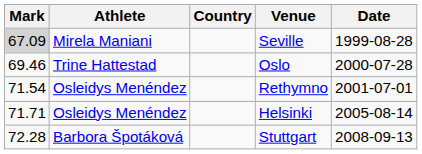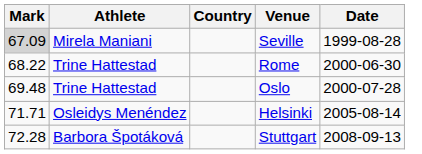 <table class="wikitable" border="1">
 <tr>
 <th>Mark</th>
 <th>Athlete</th>
 <th>Country</th>
 <th>Venue</th>
 <th>Date</th>
 </tr>
 <tr>
 <td style="background: lightgrey;">67.09</td>
 <td><a href='#'>Mirela Maniani</a></td>
 <td></td>
 <td><a href='#'>Seville</a></td>
 <td>1999-08-28</td>
 </tr>
 <tr>
-<td>69.46</td>
+<td>68.22</td>
+<td><a href='#'>Trine Hattestad</a></td>
+<td></td>
+<td><a href='#'>Rome</a></td>
+<td>2000-06-30</td>
+</tr>
+<tr>
+<td>69.48</td>
 <td><a href='#'>Trine Hattestad</a></td>
 <td></td>
 <td><a href='#'>Oslo</a></td>
 <td>2000-07-28</td>
-</tr>
-<tr>
-<td>71.54</td>
-<td><a href='#'>Osleidys Menéndez</a></td>
-<td></td>
-<td><a href='#'>Rethymno</a></td>
-<td>2001-07-01</td>
 </tr>
 <tr>
 <td>71.71</td>
 <td><a href='#'>Osleidys Menéndez</a></td>
 <td></td>
 <td><a href='#'>Helsinki</a></td>
 <td>2005-08-14</td>
 </tr>
 <tr>
 <td>72.28</td>
 <td><a href='#'>Barbora Špotáková</a></td>
 <td></td>
 <td><a href='#'>Stuttgart</a></td>
 <td>2008-09-13</td>
 </tr>
 </table>
